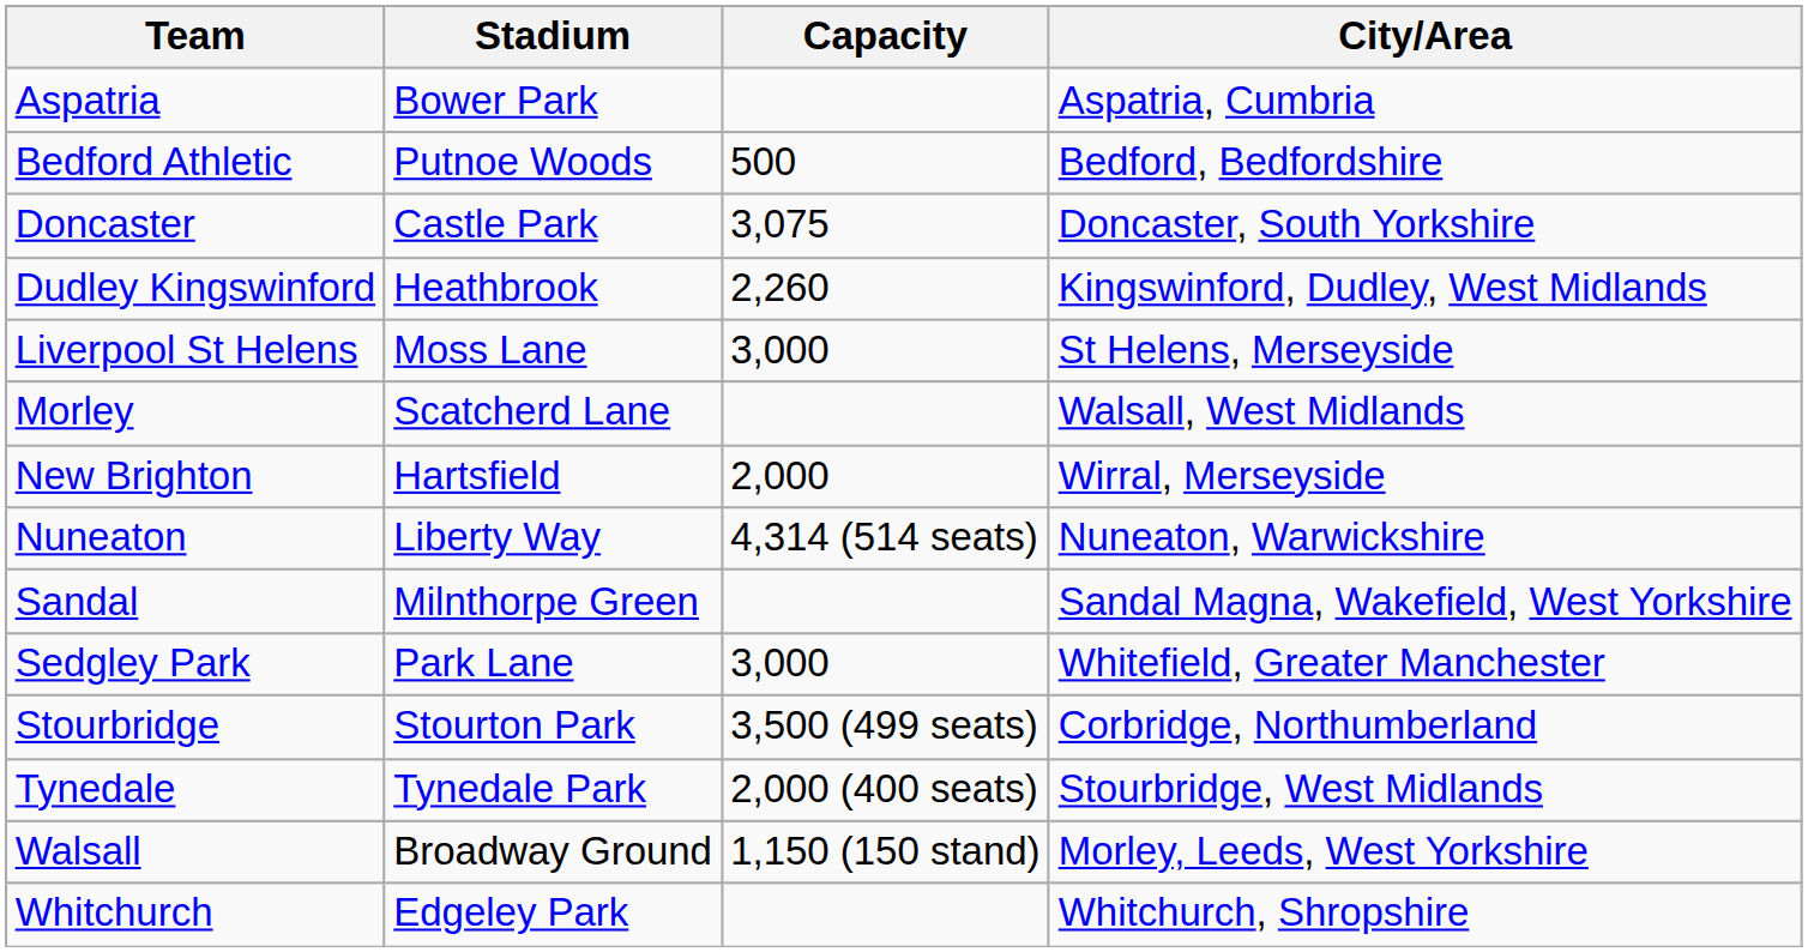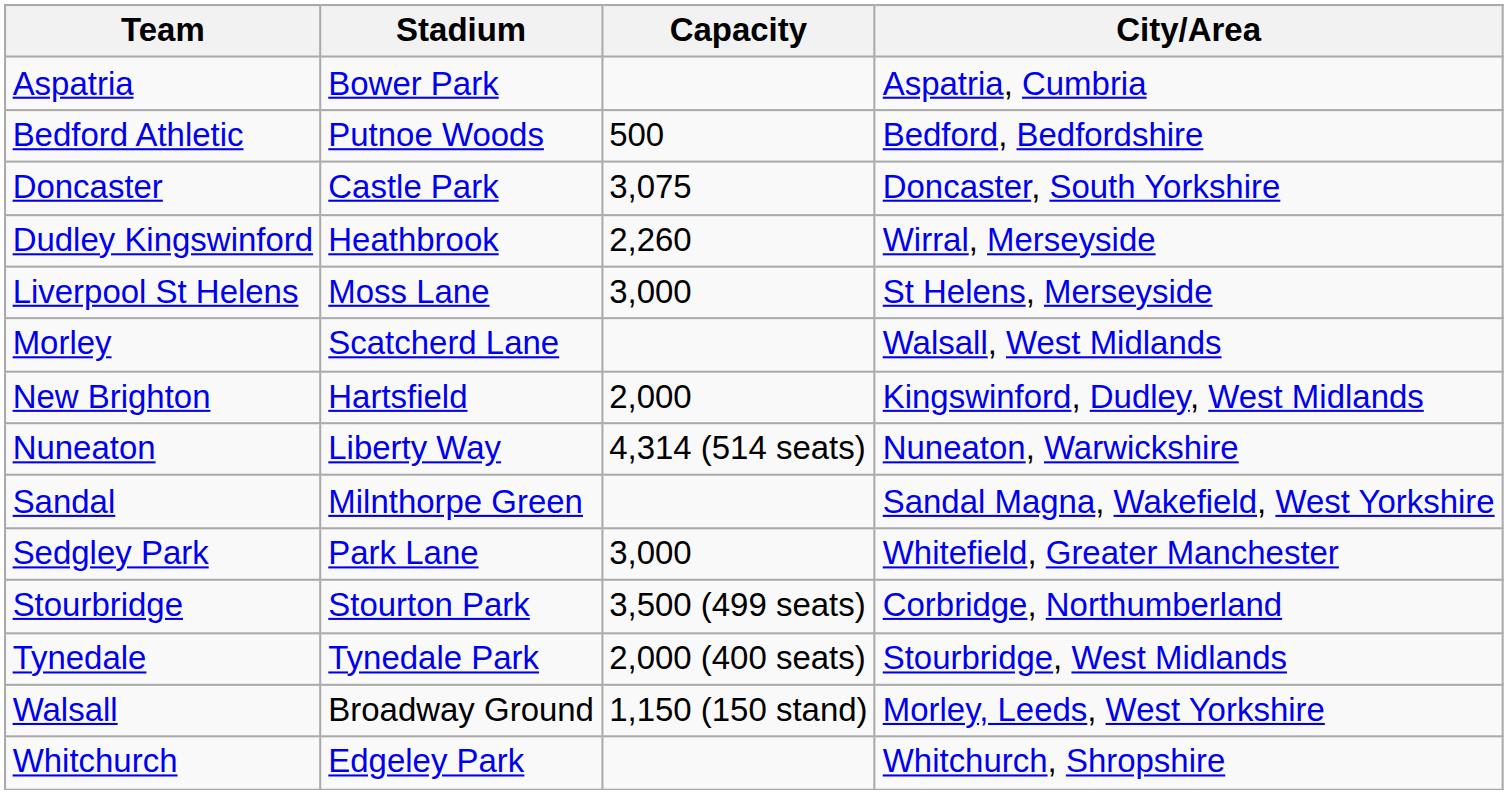 <table class="wikitable sortable">
 <tr>
 <th>Team</th>
 <th>Stadium</th>
 <th>Capacity</th>
 <th>City/Area</th>
 </tr>
 <tr>
 <td><a href='#'>Aspatria</a></td>
 <td><a href='#'>Bower Park</a></td>
 <td></td>
 <td><a href='#'>Aspatria</a>, <a href='#'>Cumbria</a></td>
 </tr>
 <tr>
 <td><a href='#'>Bedford Athletic</a></td>
 <td><a href='#'>Putnoe Woods</a></td>
 <td>500</td>
 <td><a href='#'>Bedford</a>, <a href='#'>Bedfordshire</a></td>
 </tr>
 <tr>
 <td><a href='#'>Doncaster</a></td>
 <td><a href='#'>Castle Park</a></td>
 <td>3,075</td>
 <td><a href='#'>Doncaster</a>, <a href='#'>South Yorkshire</a></td>
 </tr>
 <tr>
 <td><a href='#'>Dudley Kingswinford</a></td>
 <td><a href='#'>Heathbrook</a></td>
 <td>2,260</td>
-<td><a href='#'>Kingswinford</a>, <a href='#'>Dudley</a>, <a href='#'>West Midlands</a></td>
+<td><a href='#'>Wirral</a>, <a href='#'>Merseyside</a></td>
 </tr>
 <tr>
 <td><a href='#'>Liverpool St Helens</a></td>
 <td><a href='#'>Moss Lane</a></td>
 <td>3,000</td>
 <td><a href='#'>St Helens</a>, <a href='#'>Merseyside</a></td>
 </tr>
 <tr>
 <td><a href='#'>Morley</a></td>
 <td><a href='#'>Scatcherd Lane</a></td>
 <td></td>
 <td><a href='#'>Walsall</a>, <a href='#'>West Midlands</a></td>
 </tr>
 <tr>
 <td><a href='#'>New Brighton</a></td>
 <td><a href='#'>Hartsfield</a></td>
 <td>2,000</td>
-<td><a href='#'>Wirral</a>, <a href='#'>Merseyside</a></td>
+<td><a href='#'>Kingswinford</a>, <a href='#'>Dudley</a>, <a href='#'>West Midlands</a></td>
 </tr>
 <tr>
 <td><a href='#'>Nuneaton</a></td>
 <td><a href='#'>Liberty Way</a></td>
 <td>4,314 (514 seats)</td>
 <td><a href='#'>Nuneaton</a>, <a href='#'>Warwickshire</a></td>
 </tr>
 <tr>
 <td><a href='#'>Sandal</a></td>
 <td><a href='#'>Milnthorpe Green</a></td>
 <td></td>
 <td><a href='#'>Sandal Magna</a>, <a href='#'>Wakefield</a>, <a href='#'>West Yorkshire</a></td>
 </tr>
 <tr>
 <td><a href='#'>Sedgley Park</a></td>
 <td><a href='#'>Park Lane</a></td>
 <td>3,000</td>
 <td><a href='#'>Whitefield</a>, <a href='#'>Greater Manchester</a></td>
 </tr>
 <tr>
 <td><a href='#'>Stourbridge</a></td>
 <td><a href='#'>Stourton Park</a></td>
 <td>3,500 (499 seats)</td>
 <td><a href='#'>Corbridge</a>, <a href='#'>Northumberland</a></td>
 </tr>
 <tr>
 <td><a href='#'>Tynedale</a></td>
 <td><a href='#'>Tynedale Park</a></td>
 <td>2,000 (400 seats)</td>
 <td><a href='#'>Stourbridge</a>, <a href='#'>West Midlands</a></td>
 </tr>
 <tr>
 <td><a href='#'>Walsall</a></td>
 <td>Broadway Ground</td>
 <td>1,150 (150 stand)</td>
 <td><a href='#'>Morley, Leeds</a>, <a href='#'>West Yorkshire</a></td>
 </tr>
 <tr>
 <td><a href='#'>Whitchurch</a></td>
 <td><a href='#'>Edgeley Park</a></td>
 <td></td>
 <td><a href='#'>Whitchurch</a>, <a href='#'>Shropshire</a></td>
 </tr>
 <tr>
 </tr>
 </table>
